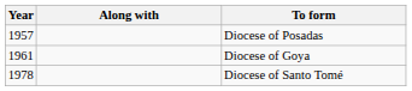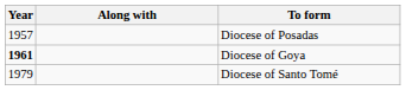 <table class="wikitable">
 <tr>
 <th>Year</th>
 <th width="225">Along with</th>
 <th width="225">To form</th>
 </tr>
 <tr valign="top">
 <td>1957</td>
 <td></td>
 <td>Diocese of Posadas</td>
 </tr>
 <tr>
-<td>1961</td>
+<td><strong>1961</strong></td>
 <td></td>
 <td>Diocese of Goya</td>
 </tr>
 <tr>
-<td>1978</td>
+<td>1979</td>
 <td></td>
 <td>Diocese of Santo Tomé</td>
 </tr>
 </table>
